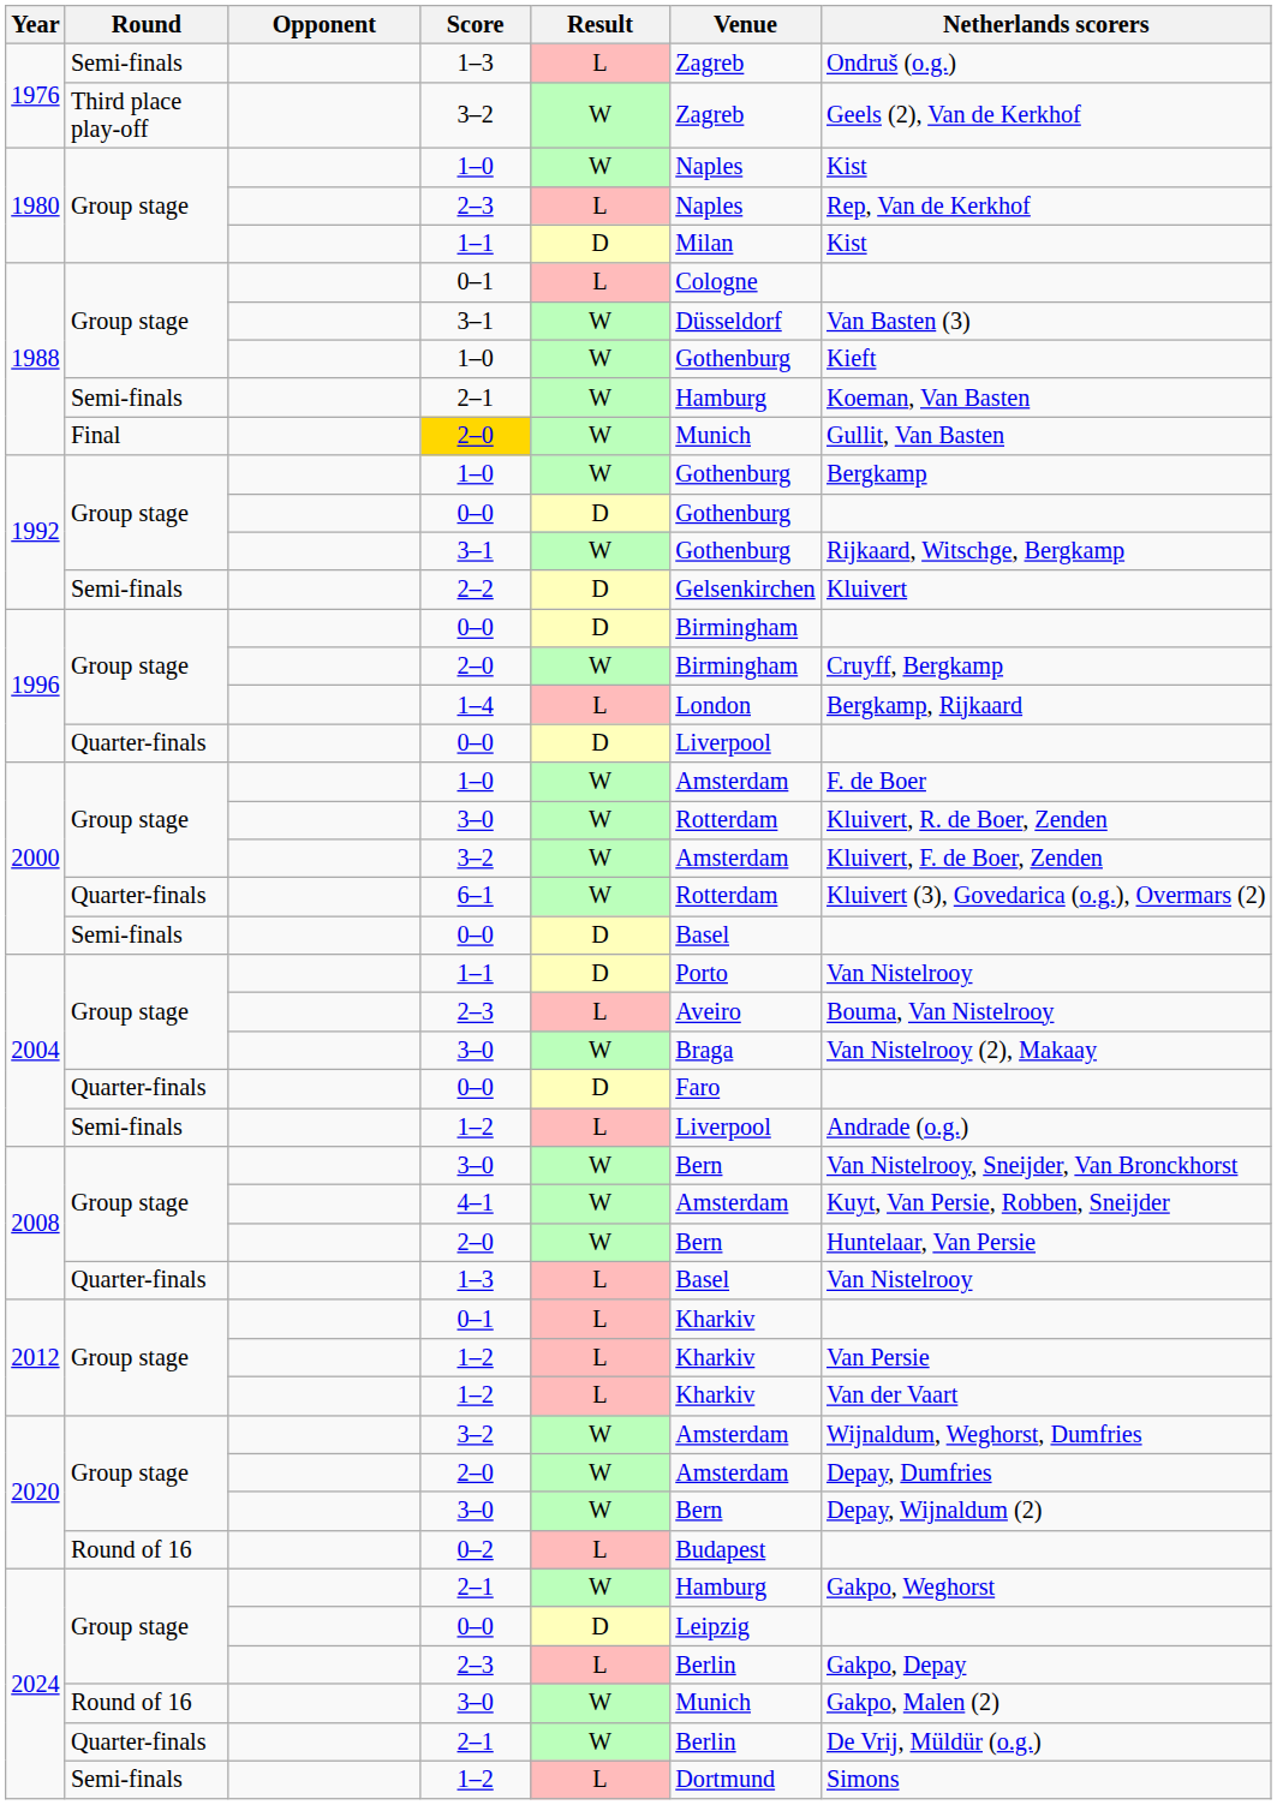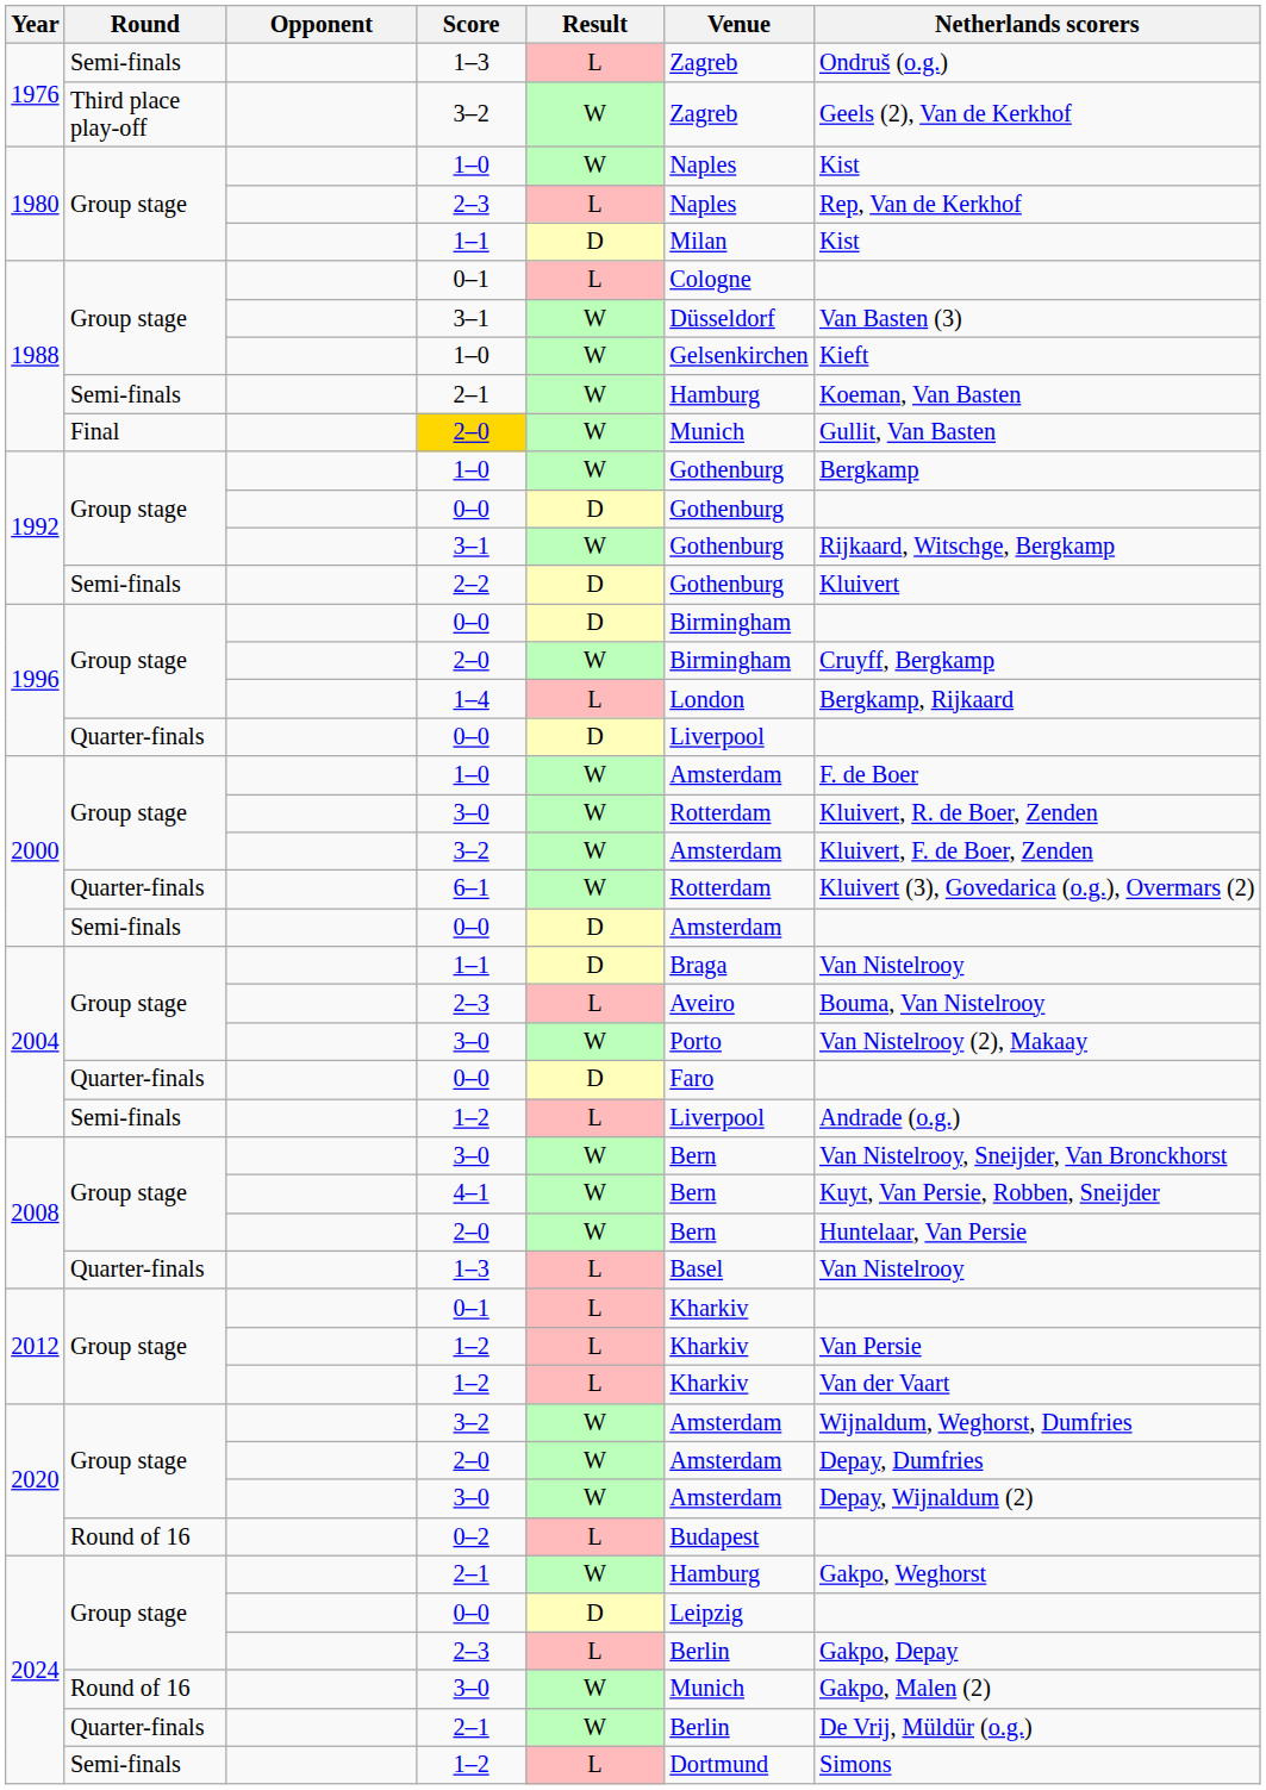 <table class="wikitable sortable" style="text-align:left;">
 <tr>
 <th>Year</th>
 <th width=100>Round</th>
 <th width=120>Opponent</th>
 <th width=65>Score</th>
 <th width=85>Result</th>
 <th width=85>Venue</th>
 <th>Netherlands scorers</th>
 </tr>
 <tr>
 <td rowspan="2" align=center><a href='#'>1976</a></td>
 <td>Semi-finals</td>
 <td></td>
 <td align=center>1–3 </td>
 <td align=center bgcolor="#ffbbbb">L</td>
 <td><a href='#'>Zagreb</a></td>
 <td><a href='#'>Ondruš</a> (<a href='#'>o.g.</a>)</td>
 </tr>
 <tr>
 <td>Third place play-off</td>
 <td></td>
 <td align=center>3–2 </td>
 <td align=center bgcolor="#bbffbb">W</td>
 <td><a href='#'>Zagreb</a></td>
 <td><a href='#'>Geels</a> (2), <a href='#'>Van de Kerkhof</a></td>
 </tr>
 <tr>
 <td rowspan="3" align=center><a href='#'>1980</a></td>
 <td rowspan="3">Group stage</td>
 <td></td>
 <td align=center><a href='#'>1–0</a></td>
 <td align=center bgcolor="#bbffbb">W</td>
 <td><a href='#'>Naples</a></td>
 <td><a href='#'>Kist</a></td>
 </tr>
 <tr>
 <td></td>
 <td align=center><a href='#'>2–3</a></td>
 <td align=center bgcolor="#ffbbbb">L</td>
 <td><a href='#'>Naples</a></td>
 <td><a href='#'>Rep</a>, <a href='#'>Van de Kerkhof</a></td>
 </tr>
 <tr>
 <td></td>
 <td align=center><a href='#'>1–1</a></td>
 <td align=center bgcolor="#ffffbb">D</td>
 <td><a href='#'>Milan</a></td>
 <td><a href='#'>Kist</a></td>
 </tr>
 <tr>
 <td rowspan="5" align=center><a href='#'>1988</a></td>
 <td rowspan="3">Group stage</td>
 <td></td>
 <td align=center>0–1</td>
 <td align=center bgcolor="#ffbbbb">L</td>
 <td><a href='#'>Cologne</a></td>
 <td></td>
 </tr>
 <tr>
 <td></td>
 <td align=center>3–1</td>
 <td align=center bgcolor="#bbffbb">W</td>
 <td><a href='#'>Düsseldorf</a></td>
 <td><a href='#'>Van Basten</a> (3)</td>
 </tr>
 <tr>
 <td></td>
 <td align=center>1–0</td>
 <td align=center bgcolor="#bbffbb">W</td>
-<td><a href='#'>Gothenburg</a></td>
+<td><a href='#'>Gelsenkirchen</a></td>
 <td><a href='#'>Kieft</a></td>
 </tr>
 <tr>
 <td>Semi-finals</td>
 <td></td>
 <td align=center>2–1</td>
 <td align=center bgcolor="#bbffbb">W</td>
 <td><a href='#'>Hamburg</a></td>
 <td><a href='#'>Koeman</a>, <a href='#'>Van Basten</a></td>
 </tr>
 <tr>
 <td>Final</td>
 <td></td>
 <td align=center bgcolor="gold"><a href='#'>2–0</a></td>
 <td align=center bgcolor="#bbffbb">W</td>
 <td><a href='#'>Munich</a></td>
 <td><a href='#'>Gullit</a>, <a href='#'>Van Basten</a></td>
 </tr>
 <tr>
 <td rowspan="4" align=center><a href='#'>1992</a></td>
 <td rowspan="3">Group stage</td>
 <td></td>
 <td align=center><a href='#'>1–0</a></td>
 <td align=center bgcolor="#bbffbb">W</td>
 <td><a href='#'>Gothenburg</a></td>
 <td><a href='#'>Bergkamp</a></td>
 </tr>
 <tr>
 <td></td>
 <td align=center><a href='#'>0–0</a></td>
 <td align=center bgcolor="#ffffbb">D</td>
 <td><a href='#'>Gothenburg</a></td>
 <td></td>
 </tr>
 <tr>
 <td></td>
 <td align=center><a href='#'>3–1</a></td>
 <td align=center bgcolor="#bbffbb">W</td>
 <td><a href='#'>Gothenburg</a></td>
 <td><a href='#'>Rijkaard</a>, <a href='#'>Witschge</a>, <a href='#'>Bergkamp</a></td>
 </tr>
 <tr>
 <td>Semi-finals</td>
 <td></td>
 <td align=center><a href='#'>2–2</a>  </td>
 <td align=center bgcolor="#ffffbb">D</td>
-<td><a href='#'>Gelsenkirchen</a></td>
+<td><a href='#'>Gothenburg</a></td>
 <td><a href='#'>Kluivert</a></td>
 </tr>
 <tr>
 <td rowspan="4" align=center><a href='#'>1996</a></td>
 <td rowspan="3">Group stage</td>
 <td></td>
 <td align=center><a href='#'>0–0</a></td>
 <td align=center bgcolor="#ffffbb">D</td>
 <td><a href='#'>Birmingham</a></td>
 <td></td>
 </tr>
 <tr>
 <td></td>
 <td align=center><a href='#'>2–0</a></td>
 <td align=center bgcolor="#bbffbb">W</td>
 <td><a href='#'>Birmingham</a></td>
 <td><a href='#'>Cruyff</a>, <a href='#'>Bergkamp</a></td>
 </tr>
 <tr>
 <td></td>
 <td align=center><a href='#'>1–4</a></td>
 <td align=center bgcolor="#ffbbbb">L</td>
 <td><a href='#'>London</a></td>
 <td><a href='#'>Bergkamp</a>, <a href='#'>Rijkaard</a></td>
 </tr>
 <tr>
 <td>Quarter-finals</td>
 <td></td>
 <td align=center><a href='#'>0–0</a>  </td>
 <td align=center bgcolor="#ffffbb">D</td>
 <td><a href='#'>Liverpool</a></td>
 <td></td>
 </tr>
 <tr>
 <td rowspan="5" align=center><a href='#'>2000</a></td>
 <td rowspan="3">Group stage</td>
 <td></td>
 <td align=center><a href='#'>1–0</a></td>
 <td align=center bgcolor="#bbffbb">W</td>
 <td><a href='#'>Amsterdam</a></td>
 <td><a href='#'>F. de Boer</a></td>
 </tr>
 <tr>
 <td></td>
 <td align=center><a href='#'>3–0</a></td>
 <td align=center bgcolor="#bbffbb">W</td>
 <td><a href='#'>Rotterdam</a></td>
 <td><a href='#'>Kluivert</a>, <a href='#'>R. de Boer</a>, <a href='#'>Zenden</a></td>
 </tr>
 <tr>
 <td></td>
 <td align=center><a href='#'>3–2</a></td>
 <td align=center bgcolor="#bbffbb">W</td>
 <td><a href='#'>Amsterdam</a></td>
 <td><a href='#'>Kluivert</a>, <a href='#'>F. de Boer</a>, <a href='#'>Zenden</a></td>
 </tr>
 <tr>
 <td>Quarter-finals</td>
 <td></td>
 <td align=center><a href='#'>6–1</a></td>
 <td align=center bgcolor="#bbffbb">W</td>
 <td><a href='#'>Rotterdam</a></td>
 <td><a href='#'>Kluivert</a> (3), <a href='#'>Govedarica</a> (<a href='#'>o.g.</a>), <a href='#'>Overmars</a> (2)</td>
 </tr>
 <tr>
 <td>Semi-finals</td>
 <td></td>
 <td align=center><a href='#'>0–0</a>  </td>
 <td align=center bgcolor="#ffffbb">D</td>
-<td><a href='#'>Basel</a></td>
+<td><a href='#'>Amsterdam</a></td>
 <td></td>
 </tr>
 <tr>
 <td rowspan="5" align=center><a href='#'>2004</a></td>
 <td rowspan="3">Group stage</td>
 <td></td>
 <td align=center><a href='#'>1–1</a></td>
 <td align=center bgcolor="#ffffbb">D</td>
-<td><a href='#'>Porto</a></td>
+<td><a href='#'>Braga</a></td>
 <td><a href='#'>Van Nistelrooy</a></td>
 </tr>
 <tr>
 <td></td>
 <td align=center><a href='#'>2–3</a></td>
 <td align=center bgcolor="#ffbbbb">L</td>
 <td><a href='#'>Aveiro</a></td>
 <td><a href='#'>Bouma</a>, <a href='#'>Van Nistelrooy</a></td>
 </tr>
 <tr>
 <td></td>
 <td align=center><a href='#'>3–0</a></td>
 <td align=center bgcolor="#bbffbb">W</td>
-<td><a href='#'>Braga</a></td>
+<td><a href='#'>Porto</a></td>
 <td><a href='#'>Van Nistelrooy</a> (2), <a href='#'>Makaay</a></td>
 </tr>
 <tr>
 <td>Quarter-finals</td>
 <td></td>
 <td align=center><a href='#'>0–0</a>  </td>
 <td align=center bgcolor="#ffffbb">D</td>
 <td><a href='#'>Faro</a></td>
 <td></td>
 </tr>
 <tr>
 <td>Semi-finals</td>
 <td></td>
 <td align=center><a href='#'>1–2</a></td>
 <td align=center bgcolor="#ffbbbb">L</td>
 <td><a href='#'>Liverpool</a></td>
 <td><a href='#'>Andrade</a> (<a href='#'>o.g.</a>)</td>
 </tr>
 <tr>
 <td rowspan="4" align=center><a href='#'>2008</a></td>
 <td rowspan="3">Group stage</td>
 <td></td>
 <td align=center><a href='#'>3–0</a></td>
 <td align=center bgcolor="#bbffbb">W</td>
 <td><a href='#'>Bern</a></td>
 <td><a href='#'>Van Nistelrooy</a>, <a href='#'>Sneijder</a>, <a href='#'>Van Bronckhorst</a></td>
 </tr>
 <tr>
 <td></td>
 <td align=center><a href='#'>4–1</a></td>
 <td align=center bgcolor="#bbffbb">W</td>
-<td><a href='#'>Amsterdam</a></td>
+<td><a href='#'>Bern</a></td>
 <td><a href='#'>Kuyt</a>, <a href='#'>Van Persie</a>, <a href='#'>Robben</a>, <a href='#'>Sneijder</a></td>
 </tr>
 <tr>
 <td></td>
 <td align=center><a href='#'>2–0</a></td>
 <td align=center bgcolor="#bbffbb">W</td>
 <td><a href='#'>Bern</a></td>
 <td><a href='#'>Huntelaar</a>, <a href='#'>Van Persie</a></td>
 </tr>
 <tr>
 <td>Quarter-finals</td>
 <td></td>
 <td align=center><a href='#'>1–3</a> </td>
 <td align=center bgcolor="#ffbbbb">L</td>
 <td><a href='#'>Basel</a></td>
 <td><a href='#'>Van Nistelrooy</a></td>
 </tr>
 <tr>
 <td rowspan="3" align=center><a href='#'>2012</a></td>
 <td rowspan="3">Group stage</td>
 <td></td>
 <td align=center><a href='#'>0–1</a></td>
 <td align=center bgcolor="#ffbbbb">L</td>
 <td><a href='#'>Kharkiv</a></td>
 <td></td>
 </tr>
 <tr>
 <td></td>
 <td align=center><a href='#'>1–2</a></td>
 <td align=center bgcolor="#ffbbbb">L</td>
 <td><a href='#'>Kharkiv</a></td>
 <td><a href='#'>Van Persie</a></td>
 </tr>
 <tr>
 <td></td>
 <td align=center><a href='#'>1–2</a></td>
 <td align=center bgcolor="#ffbbbb">L</td>
 <td><a href='#'>Kharkiv</a></td>
 <td><a href='#'>Van der Vaart</a></td>
 </tr>
 <tr>
 <td rowspan="4" align=center><a href='#'>2020</a></td>
 <td rowspan="3">Group stage</td>
 <td></td>
 <td align=center><a href='#'>3–2</a></td>
 <td align=center bgcolor="#bbffbb">W</td>
 <td><a href='#'>Amsterdam</a></td>
 <td><a href='#'>Wijnaldum</a>, <a href='#'>Weghorst</a>, <a href='#'>Dumfries</a></td>
 </tr>
 <tr>
 <td></td>
 <td align=center><a href='#'>2–0</a></td>
 <td align=center bgcolor="#bbffbb">W</td>
 <td><a href='#'>Amsterdam</a></td>
 <td><a href='#'>Depay</a>, <a href='#'>Dumfries</a></td>
 </tr>
 <tr>
 <td></td>
 <td align=center><a href='#'>3–0</a></td>
 <td align=center bgcolor="#bbffbb">W</td>
-<td><a href='#'>Bern</a></td>
+<td><a href='#'>Amsterdam</a></td>
 <td><a href='#'>Depay</a>, <a href='#'>Wijnaldum</a> (2)</td>
 </tr>
 <tr>
 <td>Round of 16</td>
 <td></td>
 <td align=center><a href='#'>0–2</a></td>
 <td align=center bgcolor="#ffbbbb">L</td>
 <td><a href='#'>Budapest</a></td>
 <td></td>
 </tr>
 <tr>
 <td rowspan="6" align=center><a href='#'>2024</a></td>
 <td rowspan="3">Group stage</td>
 <td></td>
 <td align=center><a href='#'>2–1</a></td>
 <td align=center bgcolor="#bbffbb">W</td>
 <td><a href='#'>Hamburg</a></td>
 <td><a href='#'>Gakpo</a>, <a href='#'>Weghorst</a></td>
 </tr>
 <tr>
 <td></td>
 <td align=center><a href='#'>0–0</a></td>
 <td align=center bgcolor="#ffffbb">D</td>
 <td><a href='#'>Leipzig</a></td>
 <td></td>
 </tr>
 <tr>
 <td></td>
 <td align=center><a href='#'>2–3</a></td>
 <td align=center bgcolor="#ffbbbb">L</td>
 <td><a href='#'>Berlin</a></td>
 <td><a href='#'>Gakpo</a>, <a href='#'>Depay</a></td>
 </tr>
 <tr>
 <td>Round of 16</td>
 <td></td>
 <td align=center><a href='#'>3–0</a></td>
 <td align=center bgcolor="#bbffbb">W</td>
 <td><a href='#'>Munich</a></td>
 <td><a href='#'>Gakpo</a>, <a href='#'>Malen</a> (2)</td>
 </tr>
 <tr>
 <td>Quarter-finals</td>
 <td></td>
 <td align=center><a href='#'>2–1</a></td>
 <td align=center bgcolor="#bbffbb">W</td>
 <td><a href='#'>Berlin</a></td>
 <td><a href='#'>De Vrij</a>, <a href='#'>Müldür</a> (<a href='#'>o.g.</a>)</td>
 </tr>
 <tr>
 <td>Semi-finals</td>
 <td></td>
 <td align=center><a href='#'>1–2</a></td>
 <td align=center bgcolor="#ffbbbb">L</td>
 <td><a href='#'>Dortmund</a></td>
 <td><a href='#'>Simons</a></td>
 </tr>
 </table>
